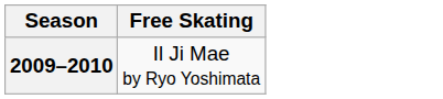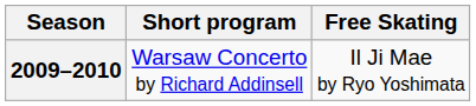 <table class="wikitable" style="text-align:center">
 <tr>
 <th>Season</th>
+<th>Short program</th>
 <th>Free Skating</th>
 </tr>
 <tr>
 <th>2009–2010</th>
+<td><a href='#'>Warsaw Concerto</a> <br><small> by <a href='#'>Richard Addinsell</a></small></td>
 <td>Il Ji Mae <br><small> by Ryo Yoshimata</small></td>
 </tr>
 </table>
